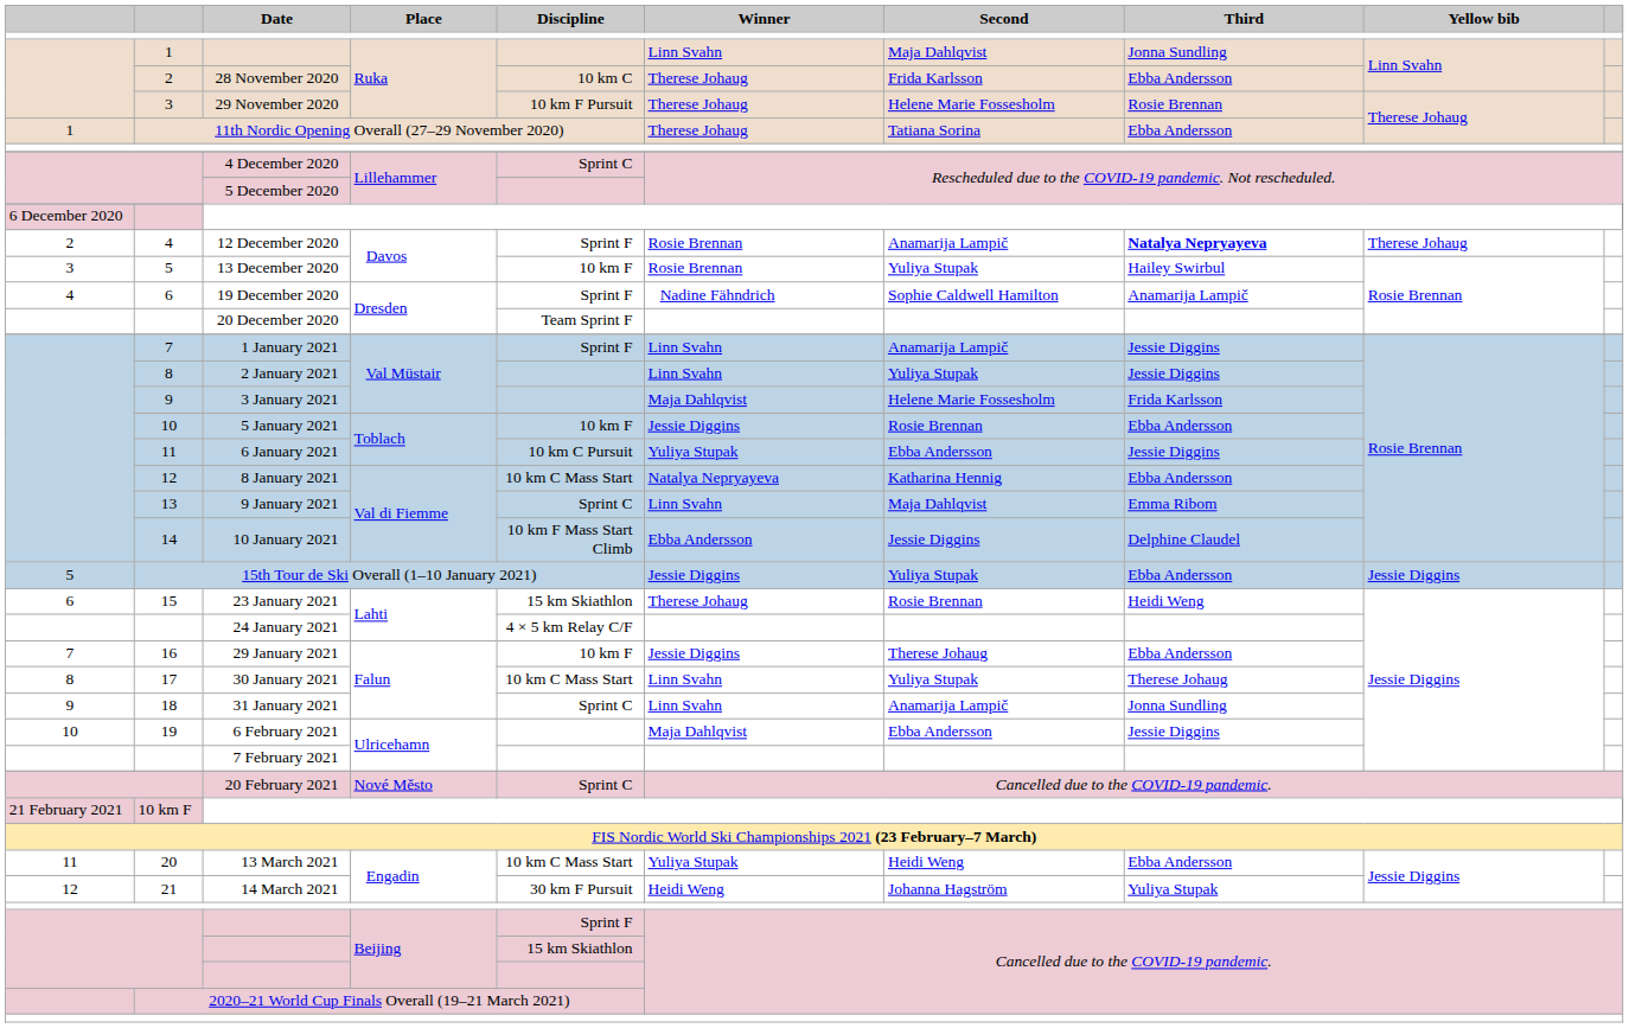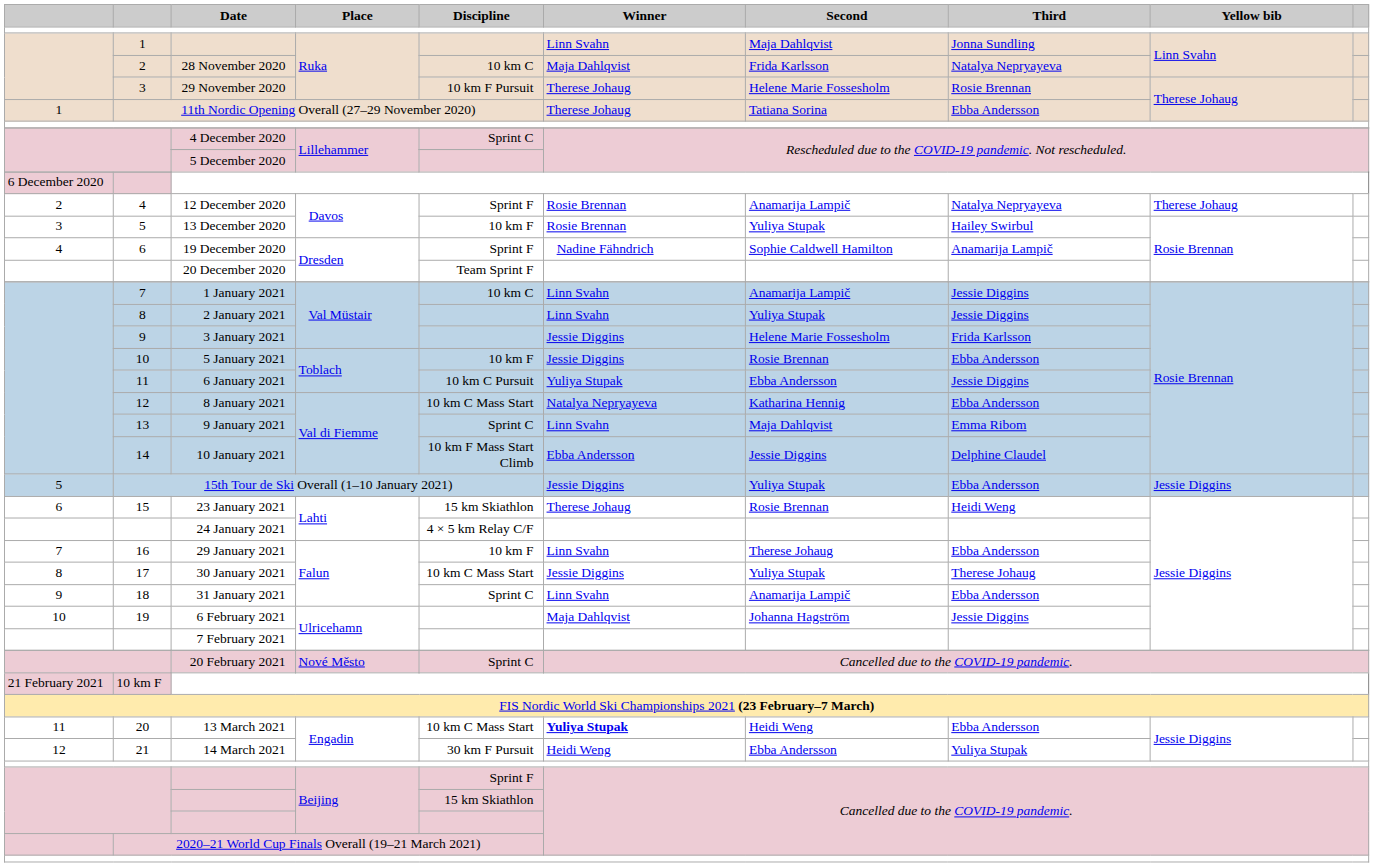 <table class="wikitable plainrowheaders" style="background:#fff; font-size:86%; line-height:16px; border:grey solid 1px; border-collapse:collapse;">
 <tr style="background:#ccc; text-align:center;">
 <th scope="col" style="background:#ccc; width=20 px;"></th>
 <th scope="col" style="background:#ccc; width=30 px;"></th>
 <th scope="col" style="background:#ccc; width:120px;">Date</th>
 <th scope="col" style="background:#ccc; width:120px;">Place</th>
 <th scope="col" style="background:#ccc; width:120px;">Discipline</th>
 <th scope="col" style="background:#ccc; width:200px;">Winner</th>
 <th scope="col" style="background:#ccc; width:200px;">Second</th>
 <th scope="col" style="background:#ccc; width:200px;">Third</th>
 <th scope="col" style="background:#ccc; width:200px;">Yellow bib</th>
 <th scope="col" style="background:#ccc; width:10px;"></th>
 </tr>
 <tr>
 <td colspan=10></td>
 </tr>
 <tr style="background-color: #EFDECD;">
 <td rowspan=3></td>
 <td align=center>1</td>
 <td align=right>  </td>
 <td rowspan=3> <a href='#'>Ruka</a></td>
 <td align=right>  </td>
 <td> <a href='#'>Linn Svahn</a></td>
 <td> <a href='#'>Maja Dahlqvist</a></td>
 <td> <a href='#'>Jonna Sundling</a></td>
 <td rowspan=2> <a href='#'>Linn Svahn</a></td>
 <td></td>
 </tr>
 <tr style="background-color: #EFDECD;">
 <td align=center>2</td>
 <td align=right>28 November 2020  </td>
 <td align=right>10 km C  </td>
-<td> <a href='#'>Therese Johaug</a></td>
+<td> <a href='#'>Maja Dahlqvist</a></td>
 <td> <a href='#'>Frida Karlsson</a></td>
-<td> <a href='#'>Ebba Andersson</a></td>
+<td> <a href='#'>Natalya Nepryayeva</a></td>
 <td></td>
 </tr>
 <tr style="background-color: #EFDECD;">
 <td align=center>3</td>
 <td align=right>29 November 2020  </td>
 <td align=right>10 km F Pursuit  </td>
 <td> <a href='#'>Therese Johaug</a></td>
 <td> <a href='#'>Helene Marie Fossesholm</a></td>
 <td> <a href='#'>Rosie Brennan</a></td>
 <td rowspan=2> <a href='#'>Therese Johaug</a></td>
 <td></td>
 </tr>
 <tr style="background-color: #EFDECD;">
 <td align=center>1</td>
 <td colspan=4 align=center><a href='#'>11th Nordic Opening</a> Overall (27–29 November 2020)</td>
 <td> <a href='#'>Therese Johaug</a></td>
 <td> <a href='#'>Tatiana Sorina</a></td>
 <td> <a href='#'>Ebba Andersson</a></td>
 <td></td>
 </tr>
 <tr>
 <td colspan=10></td>
 </tr>
 <tr>
 </tr>
 <tr bgcolor="EDCCD5">
 <td rowspan=3 colspan=2></td>
 <td align=right>4 December 2020  </td>
 <td rowspan=3> <a href='#'>Lillehammer</a></td>
 <td align=right>Sprint C  </td>
 <td colspan=5 rowspan=3 align=center><em>Rescheduled due to the <a href='#'>COVID-19 pandemic</a>. Not rescheduled.</em></td>
 </tr>
 <tr>
 </tr>
 <tr bgcolor="EDCCD5">
 <td align=right>5 December 2020  </td>
 <td align=right>  </td>
 </tr>
 <tr>
 </tr>
 <tr bgcolor="EDCCD5">
 <td align=right>6 December 2020  </td>
 <td align=right>  </td>
 </tr>
 <tr>
 <td align=center>2</td>
 <td align=center>4</td>
 <td align=right>12 December 2020  </td>
 <td rowspan=2>   <a href='#'>Davos</a></td>
 <td align=right>Sprint F  </td>
 <td> <a href='#'>Rosie Brennan</a></td>
 <td> <a href='#'>Anamarija Lampič</a></td>
-<td><strong> <a href='#'>Natalya Nepryayeva</a></strong></td>
+<td> <a href='#'>Natalya Nepryayeva</a></td>
 <td> <a href='#'>Therese Johaug</a></td>
 <td></td>
 </tr>
 <tr>
 <td align=center>3</td>
 <td align=center>5</td>
 <td align=right>13 December 2020  </td>
 <td align=right>10 km F  </td>
 <td> <a href='#'>Rosie Brennan</a></td>
 <td> <a href='#'>Yuliya Stupak</a></td>
 <td> <a href='#'>Hailey Swirbul</a></td>
 <td rowspan=3> <a href='#'>Rosie Brennan</a></td>
 <td></td>
 </tr>
 <tr>
 <td align=center>4</td>
 <td align=center>6</td>
 <td align=right>19 December 2020  </td>
 <td rowspan=2> <a href='#'>Dresden</a></td>
 <td align=right>Sprint F  </td>
 <td>   <a href='#'>Nadine Fähndrich</a></td>
 <td> <a href='#'>Sophie Caldwell Hamilton</a></td>
 <td> <a href='#'>Anamarija Lampič</a></td>
 <td></td>
 </tr>
 <tr>
 <td align=center></td>
 <td align=center></td>
 <td align=right>20 December 2020  </td>
 <td align=right>Team Sprint F  </td>
 <td></td>
 <td></td>
 <td></td>
 <td></td>
 </tr>
 <tr>
 </tr>
 <tr bgcolor=#BCD4E6>
 <td rowspan=8></td>
 <td align=center>7</td>
 <td align=right>1 January 2021  </td>
 <td rowspan=3>   <a href='#'>Val Müstair</a></td>
-<td align=right>Sprint F  </td>
+<td align=right>10 km C  </td>
 <td> <a href='#'>Linn Svahn</a></td>
 <td> <a href='#'>Anamarija Lampič</a></td>
 <td> <a href='#'>Jessie Diggins</a></td>
 <td rowspan=8> <a href='#'>Rosie Brennan</a></td>
 <td></td>
 </tr>
 <tr bgcolor=#BCD4E6>
 <td align=center>8</td>
 <td align=right>2 January 2021  </td>
 <td align=right>  </td>
 <td> <a href='#'>Linn Svahn</a></td>
 <td> <a href='#'>Yuliya Stupak</a></td>
 <td> <a href='#'>Jessie Diggins</a></td>
 <td></td>
 </tr>
 <tr bgcolor=#BCD4E6>
 <td align=center>9</td>
 <td align=right>3 January 2021  </td>
 <td align=right>  </td>
-<td> <a href='#'>Maja Dahlqvist</a></td>
+<td> <a href='#'>Jessie Diggins</a></td>
 <td> <a href='#'>Helene Marie Fossesholm</a></td>
 <td> <a href='#'>Frida Karlsson</a></td>
 <td></td>
 </tr>
 <tr bgcolor=#BCD4E6>
 <td align=center>10</td>
 <td align=right>5 January 2021  </td>
 <td rowspan=2> <a href='#'>Toblach</a></td>
 <td align=right>10 km F  </td>
 <td> <a href='#'>Jessie Diggins</a></td>
 <td> <a href='#'>Rosie Brennan</a></td>
 <td> <a href='#'>Ebba Andersson</a></td>
 <td></td>
 </tr>
 <tr bgcolor=#BCD4E6>
 <td align=center>11</td>
 <td align=right>6 January 2021  </td>
 <td align=right>10 km C Pursuit  </td>
 <td> <a href='#'>Yuliya Stupak</a></td>
 <td> <a href='#'>Ebba Andersson</a></td>
 <td> <a href='#'>Jessie Diggins</a></td>
 <td></td>
 </tr>
 <tr bgcolor=#BCD4E6>
 <td align=center>12</td>
 <td align=right>8 January 2021  </td>
 <td rowspan=3> <a href='#'>Val di Fiemme</a></td>
 <td align=right>10 km C Mass Start  </td>
 <td> <a href='#'>Natalya Nepryayeva</a></td>
 <td> <a href='#'>Katharina Hennig</a></td>
 <td> <a href='#'>Ebba Andersson</a></td>
 <td></td>
 </tr>
 <tr bgcolor=#BCD4E6>
 <td align=center>13</td>
 <td align=right>9 January 2021  </td>
 <td align=right>Sprint C  </td>
 <td> <a href='#'>Linn Svahn</a></td>
 <td> <a href='#'>Maja Dahlqvist</a></td>
 <td> <a href='#'>Emma Ribom</a></td>
 <td></td>
 </tr>
 <tr bgcolor=#BCD4E6>
 <td align=center>14</td>
 <td align=right>10 January 2021  </td>
 <td align=right>10 km F Mass Start   Climb  </td>
 <td> <a href='#'>Ebba Andersson</a></td>
 <td> <a href='#'>Jessie Diggins</a></td>
 <td> <a href='#'>Delphine Claudel</a></td>
 <td></td>
 </tr>
 <tr bgcolor=#BCD4E6>
 <td align=center>5</td>
 <td colspan=4 align=center><a href='#'>15th Tour de Ski</a> Overall (1–10 January 2021)</td>
 <td> <a href='#'>Jessie Diggins</a></td>
 <td> <a href='#'>Yuliya Stupak</a></td>
 <td> <a href='#'>Ebba Andersson</a></td>
 <td> <a href='#'>Jessie Diggins</a></td>
 <td></td>
 </tr>
 <tr>
 <td align=center>6</td>
 <td align=center>15</td>
 <td align=right>23 January 2021  </td>
 <td rowspan=2> <a href='#'>Lahti</a></td>
 <td align=right>15 km Skiathlon  </td>
 <td> <a href='#'>Therese Johaug</a></td>
 <td> <a href='#'>Rosie Brennan</a></td>
 <td> <a href='#'>Heidi Weng</a></td>
 <td rowspan=7> <a href='#'>Jessie Diggins</a></td>
 <td></td>
 </tr>
 <tr>
 <td align=center></td>
 <td align=center></td>
 <td align=right>24 January 2021  </td>
 <td align=right>4 × 5 km Relay C/F  </td>
 <td></td>
 <td></td>
 <td></td>
 <td></td>
 </tr>
 <tr>
 <td align=center>7</td>
 <td align=center>16</td>
 <td align=right>29 January 2021  </td>
 <td rowspan=3> <a href='#'>Falun</a></td>
 <td align=right>10 km F  </td>
-<td> <a href='#'>Jessie Diggins</a></td>
+<td> <a href='#'>Linn Svahn</a></td>
 <td> <a href='#'>Therese Johaug</a></td>
 <td> <a href='#'>Ebba Andersson</a></td>
 <td></td>
 </tr>
 <tr>
 <td align=center>8</td>
 <td align=center>17</td>
 <td align=right>30 January 2021  </td>
 <td align=right>10 km C Mass Start  </td>
-<td> <a href='#'>Linn Svahn</a></td>
+<td> <a href='#'>Jessie Diggins</a></td>
 <td> <a href='#'>Yuliya Stupak</a></td>
 <td> <a href='#'>Therese Johaug</a></td>
 <td></td>
 </tr>
 <tr>
 <td align=center>9</td>
 <td align=center>18</td>
 <td align=right>31 January 2021  </td>
 <td align=right>Sprint C  </td>
 <td> <a href='#'>Linn Svahn</a></td>
 <td> <a href='#'>Anamarija Lampič</a></td>
-<td> <a href='#'>Jonna Sundling</a></td>
+<td> <a href='#'>Ebba Andersson</a></td>
 <td></td>
 </tr>
 <tr>
 <td align=center>10</td>
 <td align=center>19</td>
 <td align=right>6 February 2021  </td>
 <td rowspan=2> <a href='#'>Ulricehamn</a></td>
 <td align=right>  </td>
 <td> <a href='#'>Maja Dahlqvist</a></td>
-<td> <a href='#'>Ebba Andersson</a></td>
+<td> <a href='#'>Johanna Hagström</a></td>
 <td> <a href='#'>Jessie Diggins</a></td>
 <td></td>
 </tr>
 <tr>
 <td align=center></td>
 <td align=center></td>
 <td align=right>7 February 2021  </td>
 <td align=right>  </td>
 <td></td>
 <td></td>
 <td></td>
 <td></td>
 </tr>
 <tr>
 </tr>
 <tr bgcolor="EDCCD5">
 <td rowspan=2 colspan=2></td>
 <td align=right>20 February 2021  </td>
 <td rowspan=2> <a href='#'>Nové Město</a></td>
 <td align=right>Sprint C  </td>
 <td colspan=5 rowspan=2 align=center><em>Cancelled due to the <a href='#'>COVID-19 pandemic</a>.</em></td>
 </tr>
 <tr>
 </tr>
 <tr bgcolor="EDCCD5">
 <td align=right>21 February 2021  </td>
 <td align=right>10 km F  </td>
 </tr>
 <tr style="background:#FFEBAD">
 <td colspan=11 align=center><a href='#'>FIS Nordic World Ski Championships 2021</a> <strong>(23 February–7 March)</strong></td>
 </tr>
 <tr>
 <td align=center>11</td>
 <td align=center>20</td>
 <td align=right>13 March 2021  </td>
 <td rowspan=2>   <a href='#'>Engadin</a></td>
 <td align=right>10 km C Mass Start  </td>
-<td> <a href='#'>Yuliya Stupak</a></td>
+<td><strong> <a href='#'>Yuliya Stupak</a></strong></td>
 <td> <a href='#'>Heidi Weng</a></td>
 <td> <a href='#'>Ebba Andersson</a></td>
 <td rowspan=2> <a href='#'>Jessie Diggins</a></td>
 <td></td>
 </tr>
 <tr>
 <td align=center>12</td>
 <td align=center>21</td>
 <td align=right>14 March 2021  </td>
 <td align=right>30 km F Pursuit  </td>
 <td> <a href='#'>Heidi Weng</a></td>
-<td> <a href='#'>Johanna Hagström</a></td>
+<td> <a href='#'>Ebba Andersson</a></td>
 <td> <a href='#'>Yuliya Stupak</a></td>
 <td></td>
 </tr>
 <tr>
 <td colspan=10></td>
 </tr>
 <tr style="background-color: #EDCCD5;">
 <td rowspan=3 colspan=2></td>
 <td align=right>  </td>
 <td rowspan=3> <a href='#'>Beijing</a></td>
 <td align=right>Sprint F  </td>
 <td colspan=5 rowspan=4 align=center><em>Cancelled due to the <a href='#'>COVID-19 pandemic</a>.</em></td>
 </tr>
 <tr style="background-color: #EDCCD5;">
 <td align=right>  </td>
 <td align=right>15 km Skiathlon  </td>
 </tr>
 <tr style="background-color: #EDCCD5;">
 <td align=right>  </td>
 <td align=right>  </td>
 </tr>
 <tr style="background-color: #EDCCD5;">
 <td align=center></td>
 <td colspan=4 align=center><a href='#'>2020–21 World Cup Finals</a> Overall (19–21 March 2021)</td>
 </tr>
 <tr>
 <td colspan=10></td>
 </tr>
 </table>
